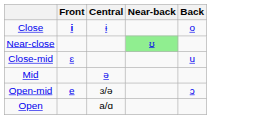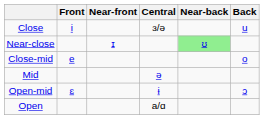 <table class="wikitable" style="text-align:center">
 <tr>
 <th></th>
 <th>Front</th>
+<th>Near-front</th>
 <th>Central</th>
 <th>Near-back</th>
 <th>Back</th>
 </tr>
 <tr>
 <td><a href='#'>Close</a></td>
-<td><strong><a href='#'> i</a></strong></td>
-<td><a href='#'> ɨ</a></td>
+<td><a href='#'> i</a></td>
 <td></td>
-<td><a href='#'> o</a></td>
+<td>ɜ/ə</td>
+<td></td>
+<td><a href='#'> u</a></td>
 </tr>
 <tr>
 <td><a href='#'>Near-close</a></td>
 <td></td>
+<td><a href='#'> ɪ</a></td>
 <td></td>
 <td style="background: lightgreen;"><a href='#'> ʊ</a></td>
 <td></td>
 </tr>
 <tr>
 <td><a href='#'>Close-mid</a></td>
-<td><a href='#'> ɛ</a></td>
+<td><a href='#'> e</a></td>
 <td></td>
 <td></td>
-<td><a href='#'> u</a></td>
+<td></td>
+<td><a href='#'> o</a></td>
 </tr>
 <tr>
 <td><a href='#'>Mid</a></td>
+<td></td>
 <td></td>
 <td><a href='#'> ə</a></td>
 <td></td>
 <td></td>
 </tr>
 <tr>
 <td><a href='#'>Open-mid</a></td>
-<td><a href='#'> e</a></td>
-<td>ɜ/ə</td>
+<td><a href='#'> ɛ</a></td>
+<td></td>
+<td><a href='#'> ɨ</a></td>
 <td></td>
 <td><a href='#'> ɔ</a></td>
 </tr>
 <tr>
 <td><a href='#'>Open</a></td>
 <td></td>
+<td></td>
 <td>a/ɑ</td>
 <td></td>
 <td></td>
 </tr>
 </table>
